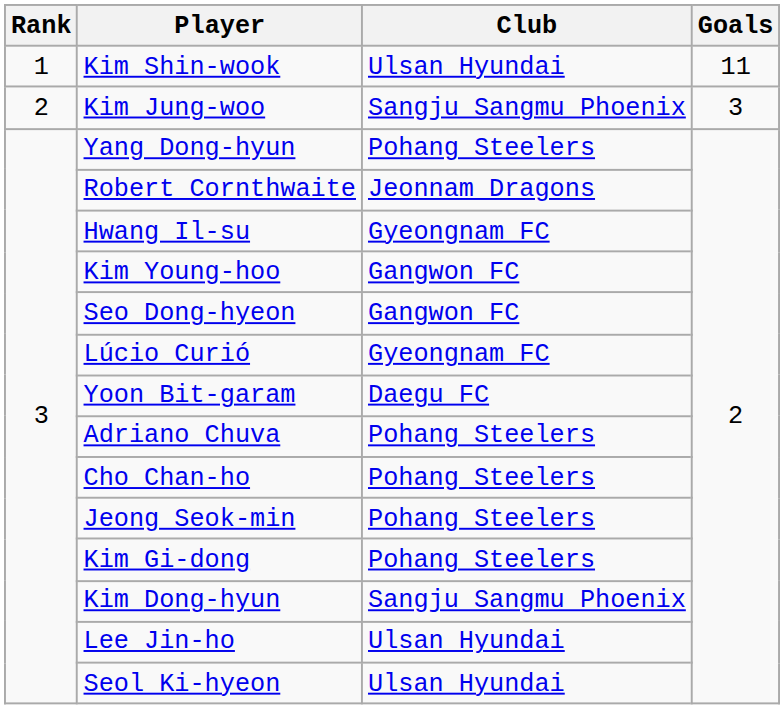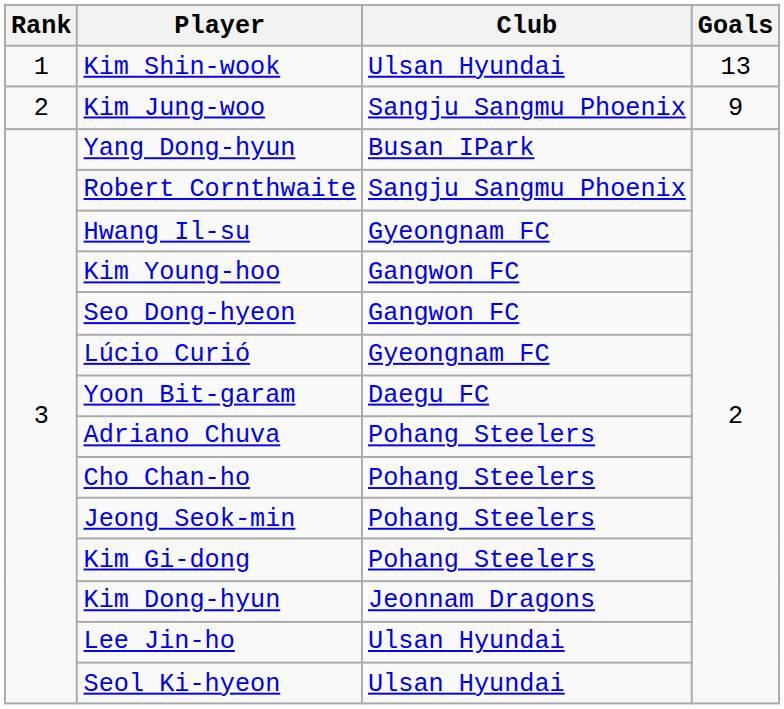 <table class="wikitable">
 <tr>
 <th>Rank</th>
 <th>Player</th>
 <th>Club</th>
 <th>Goals</th>
 </tr>
 <tr>
 <td align=center rowspan=1>1</td>
 <td> <a href='#'>Kim Shin-wook</a></td>
 <td><a href='#'>Ulsan Hyundai</a></td>
-<td align=center rowspan=1>11</td>
+<td align=center rowspan=1>13</td>
 </tr>
 <tr>
 <td align=center rowspan=1>2</td>
 <td> <a href='#'>Kim Jung-woo</a></td>
 <td><a href='#'>Sangju Sangmu Phoenix</a></td>
-<td align=center rowspan=1>3</td>
+<td align=center rowspan=1>9</td>
 </tr>
 <tr>
 <td align=center rowspan=14>3</td>
 <td> <a href='#'>Yang Dong-hyun</a></td>
-<td><a href='#'>Pohang Steelers</a></td>
+<td><a href='#'>Busan IPark</a></td>
 <td align=center rowspan=14>2</td>
 </tr>
 <tr>
 <td> <a href='#'>Robert Cornthwaite</a></td>
-<td><a href='#'>Jeonnam Dragons</a></td>
+<td><a href='#'>Sangju Sangmu Phoenix</a></td>
 </tr>
 <tr>
 <td> <a href='#'>Hwang Il-su</a></td>
 <td><a href='#'>Gyeongnam FC</a></td>
 </tr>
 <tr>
 <td> <a href='#'>Kim Young-hoo</a></td>
 <td><a href='#'>Gangwon FC</a></td>
 </tr>
 <tr>
 <td> <a href='#'>Seo Dong-hyeon</a></td>
 <td><a href='#'>Gangwon FC</a></td>
 </tr>
 <tr>
 <td> <a href='#'>Lúcio Curió</a></td>
 <td><a href='#'>Gyeongnam FC</a></td>
 </tr>
 <tr>
 <td> <a href='#'>Yoon Bit-garam</a></td>
 <td><a href='#'>Daegu FC</a></td>
 </tr>
 <tr>
 <td> <a href='#'>Adriano Chuva</a></td>
 <td><a href='#'>Pohang Steelers</a></td>
 </tr>
 <tr>
 <td> <a href='#'>Cho Chan-ho</a></td>
 <td><a href='#'>Pohang Steelers</a></td>
 </tr>
 <tr>
 <td> <a href='#'>Jeong Seok-min</a></td>
 <td><a href='#'>Pohang Steelers</a></td>
 </tr>
 <tr>
 <td> <a href='#'>Kim Gi-dong</a></td>
 <td><a href='#'>Pohang Steelers</a></td>
 </tr>
 <tr>
 <td> <a href='#'>Kim Dong-hyun</a></td>
-<td><a href='#'>Sangju Sangmu Phoenix</a></td>
+<td><a href='#'>Jeonnam Dragons</a></td>
 </tr>
 <tr>
 <td> <a href='#'>Lee Jin-ho</a></td>
 <td><a href='#'>Ulsan Hyundai</a></td>
 </tr>
 <tr>
 <td> <a href='#'>Seol Ki-hyeon</a></td>
 <td><a href='#'>Ulsan Hyundai</a></td>
 </tr>
 </table>
